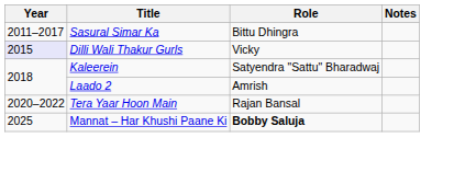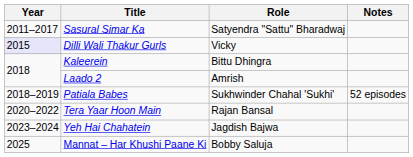 <table class="wikitable sortable">
 <tr>
 <th>Year</th>
 <th>Title</th>
 <th>Role</th>
 <th class="unsortable">Notes</th>
 </tr>
 <tr>
 <td>2011–2017</td>
 <td><em><a href='#'>Sasural Simar Ka</a></em></td>
-<td>Bittu Dhingra</td>
+<td>Satyendra "Sattu" Bharadwaj</td>
 <td></td>
 </tr>
 <tr>
 <td style="background: lavender;">2015</td>
 <td><em><a href='#'>Dilli Wali Thakur Gurls</a></em></td>
 <td>Vicky</td>
 <td></td>
 </tr>
 <tr>
 <td rowspan=2>2018</td>
 <td><em><a href='#'>Kaleerein</a></em></td>
-<td>Satyendra "Sattu" Bharadwaj</td>
+<td>Bittu Dhingra</td>
 <td></td>
 </tr>
 <tr>
 <td><em><a href='#'>Laado 2</a></em></td>
 <td>Amrish</td>
 <td></td>
 </tr>
 <tr>
+<td>2018–2019</td>
+<td><em><a href='#'>Patiala Babes</a></em></td>
+<td>Sukhwinder Chahal 'Sukhi'</td>
+<td>52 episodes</td>
+</tr>
+<tr>
 <td>2020–2022</td>
 <td><em><a href='#'>Tera Yaar Hoon Main</a></em></td>
 <td>Rajan Bansal</td>
 <td></td>
 </tr>
 <tr>
+<td>2023–2024</td>
+<td><em><a href='#'>Yeh Hai Chahatein</a></td>
+<td>Jagdish Bajwa</td>
+<td></td>
+</tr>
+<tr>
 <td>2025</td>
 <td></em><a href='#'>Mannat – Har Khushi Paane Ki</a><em></td>
-<td><strong>Bobby Saluja</strong></td>
+<td>Bobby Saluja</td>
 <td></td>
 </tr>
 </table>
